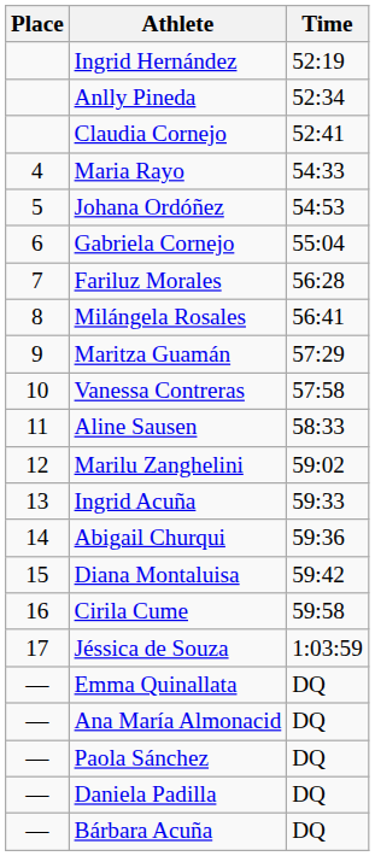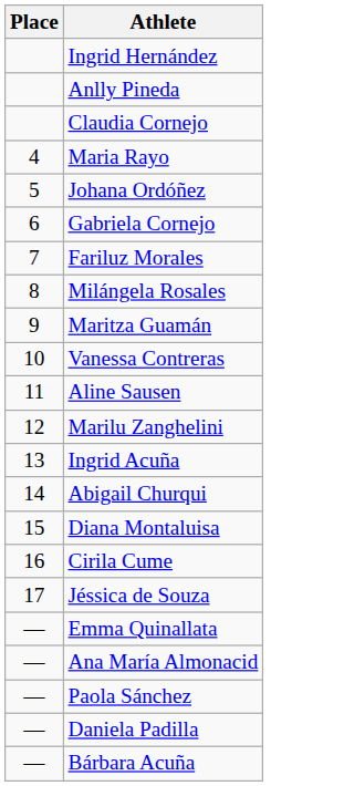 <table class=wikitable>
 <tr>
 <th>Place</th>
 <th>Athlete</th>
-<th>Time</th>
 </tr>
 <tr>
 <td align=center></td>
 <td><a href='#'>Ingrid Hernández</a> </td>
-<td>52:19</td>
 </tr>
 <tr>
 <td align=center></td>
 <td><a href='#'>Anlly Pineda</a> </td>
-<td>52:34</td>
 </tr>
 <tr>
 <td align=center></td>
 <td><a href='#'>Claudia Cornejo</a> </td>
-<td>52:41</td>
 </tr>
 <tr>
 <td align=center>4</td>
 <td><a href='#'>Maria Rayo</a> </td>
-<td>54:33</td>
 </tr>
 <tr>
 <td align=center>5</td>
 <td><a href='#'>Johana Ordóñez</a> </td>
-<td>54:53</td>
 </tr>
 <tr>
 <td align=center>6</td>
 <td><a href='#'>Gabriela Cornejo</a> </td>
-<td>55:04</td>
 </tr>
 <tr>
 <td align=center>7</td>
 <td><a href='#'>Fariluz Morales</a> </td>
-<td>56:28</td>
 </tr>
 <tr>
 <td align=center>8</td>
 <td><a href='#'>Milángela Rosales</a> </td>
-<td>56:41</td>
 </tr>
 <tr>
 <td align=center>9</td>
 <td><a href='#'>Maritza Guamán</a> </td>
-<td>57:29</td>
 </tr>
 <tr>
 <td align=center>10</td>
 <td><a href='#'>Vanessa Contreras</a> </td>
-<td>57:58</td>
 </tr>
 <tr>
 <td align=center>11</td>
 <td><a href='#'>Aline Sausen</a> </td>
-<td>58:33</td>
 </tr>
 <tr>
 <td align=center>12</td>
 <td><a href='#'>Marilu Zanghelini</a> </td>
-<td>59:02</td>
 </tr>
 <tr>
 <td align=center>13</td>
 <td><a href='#'>Ingrid Acuña</a> </td>
-<td>59:33</td>
 </tr>
 <tr>
 <td align=center>14</td>
 <td><a href='#'>Abigail Churqui</a> </td>
-<td>59:36</td>
 </tr>
 <tr>
 <td align=center>15</td>
 <td><a href='#'>Diana Montaluisa</a> </td>
-<td>59:42</td>
 </tr>
 <tr>
 <td align=center>16</td>
 <td><a href='#'>Cirila Cume</a> </td>
-<td>59:58</td>
 </tr>
 <tr>
 <td align=center>17</td>
 <td><a href='#'>Jéssica de Souza</a> </td>
-<td>1:03:59</td>
 </tr>
 <tr>
 <td align=center>—</td>
 <td><a href='#'>Emma Quinallata</a> </td>
-<td>DQ</td>
 </tr>
 <tr>
 <td align=center>—</td>
 <td><a href='#'>Ana María Almonacid</a> </td>
-<td>DQ</td>
 </tr>
 <tr>
 <td align=center>—</td>
 <td><a href='#'>Paola Sánchez</a> </td>
-<td>DQ</td>
 </tr>
 <tr>
 <td align=center>—</td>
 <td><a href='#'>Daniela Padilla</a> </td>
-<td>DQ</td>
 </tr>
 <tr>
 <td align=center>—</td>
 <td><a href='#'>Bárbara Acuña</a> </td>
-<td>DQ</td>
 </tr>
 </table>
